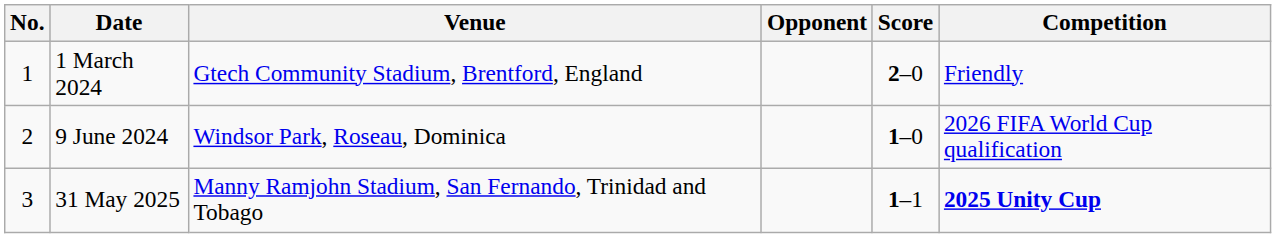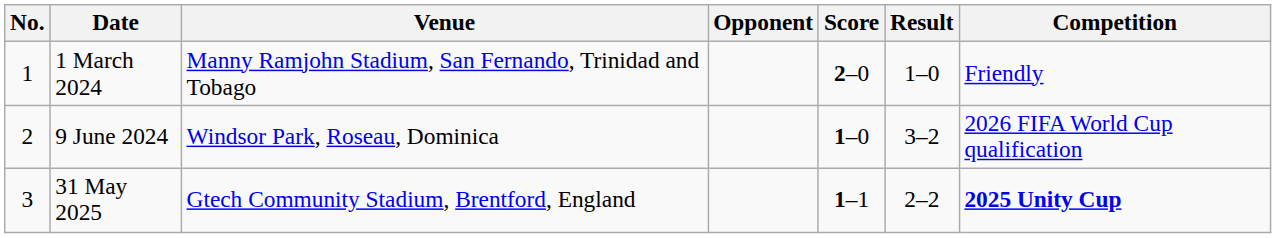 <table class="wikitable sortable">
 <tr>
 <th scope="col">No.</th>
 <th scope="col">Date</th>
 <th scope="col">Venue</th>
 <th scope="col">Opponent</th>
 <th scope="col">Score</th>
+<th scope="col">Result</th>
 <th scope="col">Competition</th>
 </tr>
 <tr>
 <td align="center">1</td>
 <td>1 March 2024</td>
-<td><a href='#'>Gtech Community Stadium</a>, <a href='#'>Brentford</a>, England</td>
+<td><a href='#'>Manny Ramjohn Stadium</a>, <a href='#'>San Fernando</a>, Trinidad and Tobago</td>
 <td></td>
 <td align="center"><strong>2</strong>–0</td>
+<td align="center">1–0</td>
 <td><a href='#'>Friendly</a></td>
 </tr>
 <tr>
 <td align="center">2</td>
 <td>9 June 2024</td>
 <td><a href='#'>Windsor Park</a>, <a href='#'>Roseau</a>, Dominica</td>
 <td></td>
 <td align="center"><strong>1</strong>–0</td>
+<td align="center">3–2</td>
 <td><a href='#'>2026 FIFA World Cup qualification</a></td>
 </tr>
 <tr>
 <td align="center">3</td>
 <td>31 May 2025</td>
-<td><a href='#'>Manny Ramjohn Stadium</a>, <a href='#'>San Fernando</a>, Trinidad and Tobago</td>
+<td><a href='#'>Gtech Community Stadium</a>, <a href='#'>Brentford</a>, England</td>
 <td></td>
 <td align="center"><strong>1</strong>–1</td>
+<td align="center">2–2</td>
 <td><strong><a href='#'>2025 Unity Cup</a></strong></td>
 </tr>
 </table>
